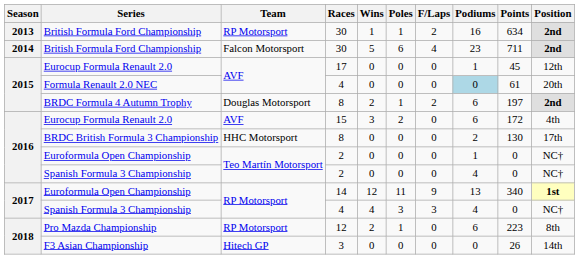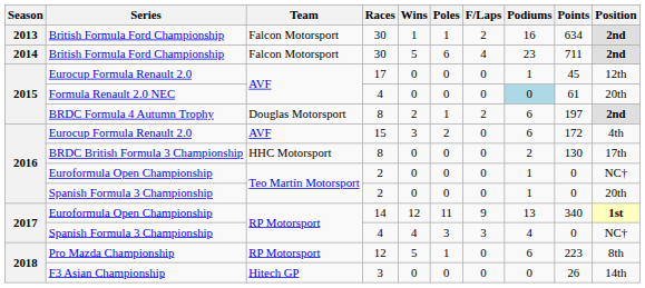 <table class="wikitable" style="font-size: 90%; text-align:center">
 <tr>
 <th>Season</th>
 <th>Series</th>
 <th>Team</th>
 <th>Races</th>
 <th>Wins</th>
 <th>Poles</th>
 <th>F/Laps</th>
 <th>Podiums</th>
 <th>Points</th>
 <th>Position</th>
 </tr>
 <tr>
 <th>2013</th>
 <td align=left><a href='#'>British Formula Ford Championship</a></td>
-<td align=left><a href='#'>RP Motorsport</a></td>
+<td align=left>Falcon Motorsport</td>
 <td>30</td>
 <td>1</td>
 <td>1</td>
 <td>2</td>
 <td>16</td>
 <td>634</td>
 <td style="background:#dfdfdf;"><strong>2nd</strong></td>
 </tr>
 <tr>
 <th>2014</th>
 <td align=left><a href='#'>British Formula Ford Championship</a></td>
 <td align=left>Falcon Motorsport</td>
 <td>30</td>
 <td>5</td>
 <td>6</td>
 <td>4</td>
 <td>23</td>
 <td>711</td>
 <td style="background:#dfdfdf;"><strong>2nd</strong></td>
 </tr>
 <tr>
 <th rowspan=3>2015</th>
 <td align=left><a href='#'>Eurocup Formula Renault 2.0</a></td>
 <td align=left rowspan=2><a href='#'>AVF</a></td>
 <td>17</td>
 <td>0</td>
 <td>0</td>
 <td>0</td>
 <td>1</td>
 <td>45</td>
 <td>12th</td>
 </tr>
 <tr>
 <td align=left><a href='#'>Formula Renault 2.0 NEC</a></td>
 <td>4</td>
 <td>0</td>
 <td>0</td>
 <td>0</td>
 <td style="background: lightblue;">0</td>
 <td>61</td>
 <td>20th</td>
 </tr>
 <tr>
 <td align=left><a href='#'>BRDC Formula 4 Autumn Trophy</a></td>
 <td align=left>Douglas Motorsport</td>
 <td>8</td>
 <td>2</td>
 <td>1</td>
 <td>2</td>
 <td>6</td>
 <td>197</td>
 <td style="background:#DFDFDF;"><strong>2nd</strong></td>
 </tr>
 <tr>
 <th rowspan=4>2016</th>
 <td align=left><a href='#'>Eurocup Formula Renault 2.0</a></td>
 <td align=left><a href='#'>AVF</a></td>
 <td>15</td>
 <td>3</td>
 <td>2</td>
 <td>0</td>
 <td>6</td>
 <td>172</td>
 <td>4th</td>
 </tr>
 <tr>
 <td align=left><a href='#'>BRDC British Formula 3 Championship</a></td>
 <td align=left>HHC Motorsport</td>
 <td>8</td>
 <td>0</td>
 <td>0</td>
 <td>0</td>
 <td>2</td>
 <td>130</td>
 <td>17th</td>
 </tr>
 <tr>
 <td align=left><a href='#'>Euroformula Open Championship</a></td>
 <td rowspan=2 align=left><a href='#'>Teo Martín Motorsport</a></td>
 <td>2</td>
 <td>0</td>
 <td>0</td>
 <td>0</td>
 <td>1</td>
 <td>0</td>
 <td>NC†</td>
 </tr>
 <tr>
 <td align=left><a href='#'>Spanish Formula 3 Championship</a></td>
 <td>2</td>
 <td>0</td>
 <td>0</td>
 <td>0</td>
-<td>4</td>
+<td>1</td>
 <td>0</td>
-<td>NC†</td>
+<td>20th</td>
 </tr>
 <tr>
 <th rowspan=2>2017</th>
 <td align=left><a href='#'>Euroformula Open Championship</a></td>
 <td rowspan=2 align=left><a href='#'>RP Motorsport</a></td>
 <td>14</td>
 <td>12</td>
 <td>11</td>
 <td>9</td>
 <td>13</td>
 <td>340</td>
 <td style="background:#FFFFBF;"><strong>1st</strong></td>
 </tr>
 <tr>
 <td align=left><a href='#'>Spanish Formula 3 Championship</a></td>
 <td>4</td>
 <td>4</td>
 <td>3</td>
 <td>3</td>
 <td>4</td>
 <td>0</td>
 <td>NC†</td>
 </tr>
 <tr>
 <th rowspan=2>2018</th>
 <td align=left><a href='#'>Pro Mazda Championship</a></td>
 <td align=left><a href='#'>RP Motorsport</a></td>
 <td>12</td>
-<td>2</td>
+<td>5</td>
 <td>1</td>
 <td>0</td>
 <td>6</td>
 <td>223</td>
 <td>8th</td>
 </tr>
 <tr>
 <td align=left><a href='#'>F3 Asian Championship</a></td>
 <td align=left><a href='#'>Hitech GP</a></td>
 <td>3</td>
 <td>0</td>
 <td>0</td>
 <td>0</td>
 <td>0</td>
 <td>26</td>
 <td>14th</td>
 </tr>
 </table>
